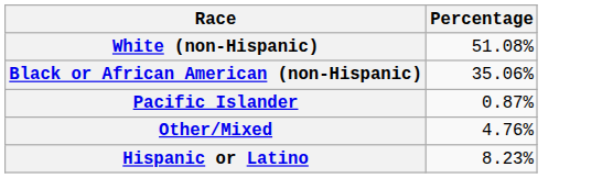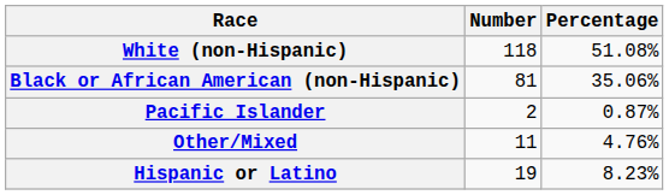 <table class="wikitable" style="text-align:right">
 <tr>
 <th scope="col">Race</th>
+<th scope="col">Number</th>
 <th scope="col">Percentage</th>
 </tr>
 <tr>
 <th scope="row"><a href='#'>White</a> (non-Hispanic)</th>
+<td>118</td>
 <td>51.08%</td>
 </tr>
 <tr>
 <th scope="row"><a href='#'>Black or African American</a> (non-Hispanic)</th>
+<td>81</td>
 <td>35.06%</td>
 </tr>
 <tr>
 <th scope="row"><a href='#'>Pacific Islander</a></th>
+<td>2</td>
 <td>0.87%</td>
 </tr>
 <tr>
 <th scope="row"><a href='#'>Other/Mixed</a></th>
+<td>11</td>
 <td>4.76%</td>
 </tr>
 <tr>
 <th scope="row"><a href='#'>Hispanic</a> or <a href='#'>Latino</a></th>
+<td>19</td>
 <td>8.23%</td>
 </tr>
 </table>
